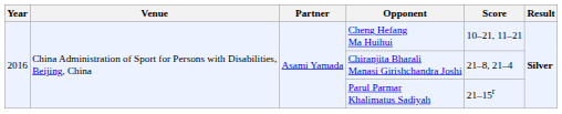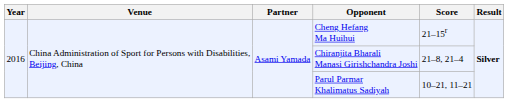 <table class="sortable wikitable" style="font-size: 90%;">
 <tr>
 <th>Year</th>
 <th>Venue</th>
 <th>Partner</th>
 <th>Opponent</th>
 <th>Score</th>
 <th>Result</th>
 </tr>
 <tr style="background:#ECF2FF">
 <td rowspan="3" align="center">2016</td>
 <td rowspan="3" align="left">China Administration of Sport for Persons with Disabilities,<br><a href='#'>Beijing</a>, China</td>
 <td rowspan="3"> <a href='#'>Asami Yamada</a></td>
 <td align="left"> <a href='#'>Cheng Hefang</a>  <br>  <a href='#'>Ma Huihui</a></td>
-<td>10–21, 11–21</td>
+<td>21–15<sup>r</sup></td>
 <td rowspan="3"> <strong>Silver</strong></td>
 </tr>
 <tr style="background:#ECF2FF">
 <td align="left"> <a href='#'>Chiranjita Bharali</a><br> <a href='#'>Manasi Girishchandra Joshi</a></td>
 <td>21–8, 21–4</td>
 </tr>
 <tr style="background:#ECF2FF">
 <td align="left"> <a href='#'>Parul Parmar</a><br> <a href='#'>Khalimatus Sadiyah</a></td>
-<td>21–15<sup>r</sup></td>
+<td>10–21, 11–21</td>
 </tr>
 </table>
